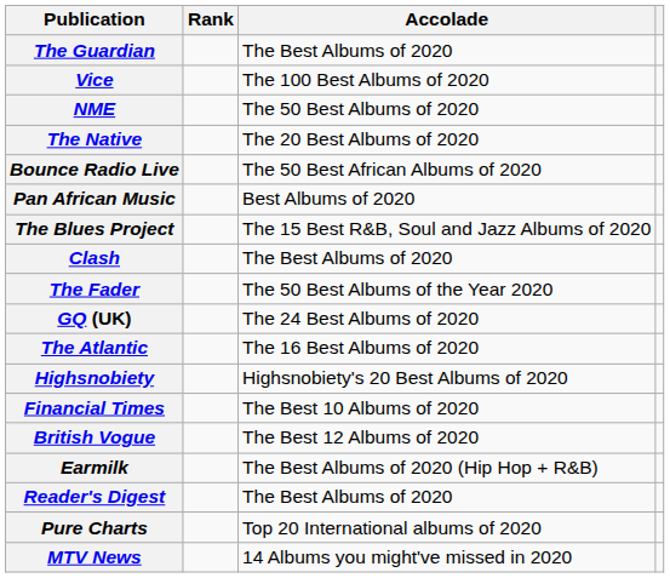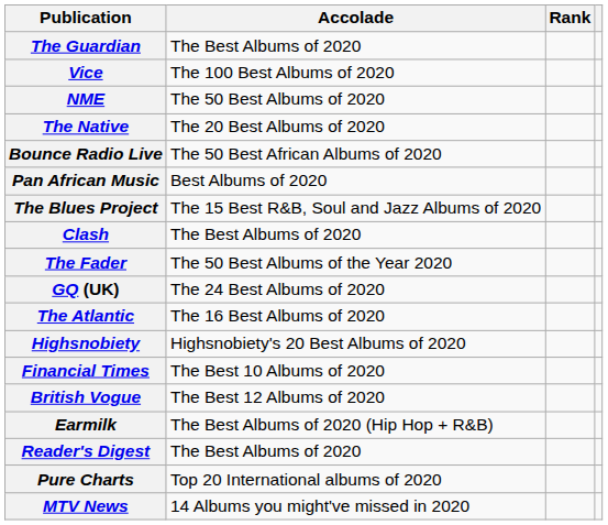 <table class="wikitable sortable plainrowheaders">
 <tr>
 <th>Publication</th>
+<th>Accolade</th>
 <th>Rank</th>
-<th>Accolade</th>
 <th class="unsortable"></th>
 </tr>
 <tr>
 <th scope="row"><em><a href='#'>The Guardian</a></em></th>
+<td>The Best Albums of 2020</td>
 <td></td>
-<td>The Best Albums of 2020</td>
 <td></td>
 </tr>
 <tr>
 <th scope="row"><em><a href='#'>Vice</a></em></th>
+<td>The 100 Best Albums of 2020</td>
 <td></td>
-<td>The 100 Best Albums of 2020</td>
 <td></td>
 </tr>
 <tr>
 <th scope="row"><em><a href='#'>NME</a></em></th>
+<td>The 50 Best Albums of 2020</td>
 <td></td>
-<td>The 50 Best Albums of 2020</td>
 <td></td>
 </tr>
 <tr>
 <th scope="row"><em><a href='#'>The Native</a></em></th>
+<td>The 20 Best Albums of 2020</td>
 <td></td>
-<td>The 20 Best Albums of 2020</td>
 <td></td>
 </tr>
 <tr>
 <th scope="row"><em>Bounce Radio Live</em></th>
+<td>The 50 Best African Albums of 2020</td>
 <td></td>
-<td>The 50 Best African Albums of 2020</td>
 <td></td>
 </tr>
 <tr>
 <th scope="row"><em>Pan African Music</em></th>
+<td>Best Albums of 2020</td>
 <td></td>
-<td>Best Albums of 2020</td>
 <td></td>
 </tr>
 <tr>
 <th scope="row"><em>The Blues Project</em></th>
+<td>The 15 Best R&B, Soul and Jazz Albums of 2020</td>
 <td></td>
-<td>The 15 Best R&B, Soul and Jazz Albums of 2020</td>
 <td></td>
 </tr>
 <tr>
 <th scope="row"><em><a href='#'>Clash</a></em></th>
+<td>The Best Albums of 2020</td>
 <td></td>
-<td>The Best Albums of 2020</td>
 <td></td>
 </tr>
 <tr>
 <th scope="row"><em><a href='#'>The Fader</a></em></th>
+<td>The 50 Best Albums of the Year 2020</td>
 <td></td>
-<td>The 50 Best Albums of the Year 2020</td>
 <td></td>
 </tr>
 <tr>
 <th scope="row"><em><a href='#'>GQ</a></em> (UK)</th>
+<td>The 24 Best Albums of 2020</td>
 <td></td>
-<td>The 24 Best Albums of 2020</td>
 <td></td>
 </tr>
 <tr>
 <th scope="row"><em><a href='#'>The Atlantic</a></em></th>
+<td>The 16 Best Albums of 2020</td>
 <td></td>
-<td>The 16 Best Albums of 2020</td>
 <td></td>
 </tr>
 <tr>
 <th scope="row"><em><a href='#'>Highsnobiety</a></em></th>
+<td>Highsnobiety's 20 Best Albums of 2020</td>
 <td></td>
-<td>Highsnobiety's 20 Best Albums of 2020</td>
 <td></td>
 </tr>
 <tr>
 <th scope="row"><em><a href='#'>Financial Times</a></em></th>
+<td>The Best 10 Albums of 2020</td>
 <td></td>
-<td>The Best 10 Albums of 2020</td>
 <td></td>
 </tr>
 <tr>
 <th scope="row"><em><a href='#'>British Vogue</a></em></th>
+<td>The Best 12 Albums of 2020</td>
 <td></td>
-<td>The Best 12 Albums of 2020</td>
 <td></td>
 </tr>
 <tr>
 <th scope="row"><em>Earmilk</em></th>
+<td>The Best Albums of 2020 (Hip Hop + R&B)</td>
 <td></td>
-<td>The Best Albums of 2020 (Hip Hop + R&B)</td>
 <td></td>
 </tr>
 <tr>
 <th scope="row"><em><a href='#'>Reader's Digest</a></em></th>
+<td>The Best Albums of 2020</td>
 <td></td>
-<td>The Best Albums of 2020</td>
 <td></td>
 </tr>
 <tr>
 <th scope="row"><em>Pure Charts</em></th>
+<td>Top 20 International albums of 2020</td>
 <td></td>
-<td>Top 20 International albums of 2020</td>
 <td></td>
 </tr>
 <tr>
 <th scope="row"><em><a href='#'>MTV News</a></em></th>
+<td>14 Albums you might've missed in 2020</td>
 <td></td>
-<td>14 Albums you might've missed in 2020</td>
 <td></td>
 </tr>
 </table>
